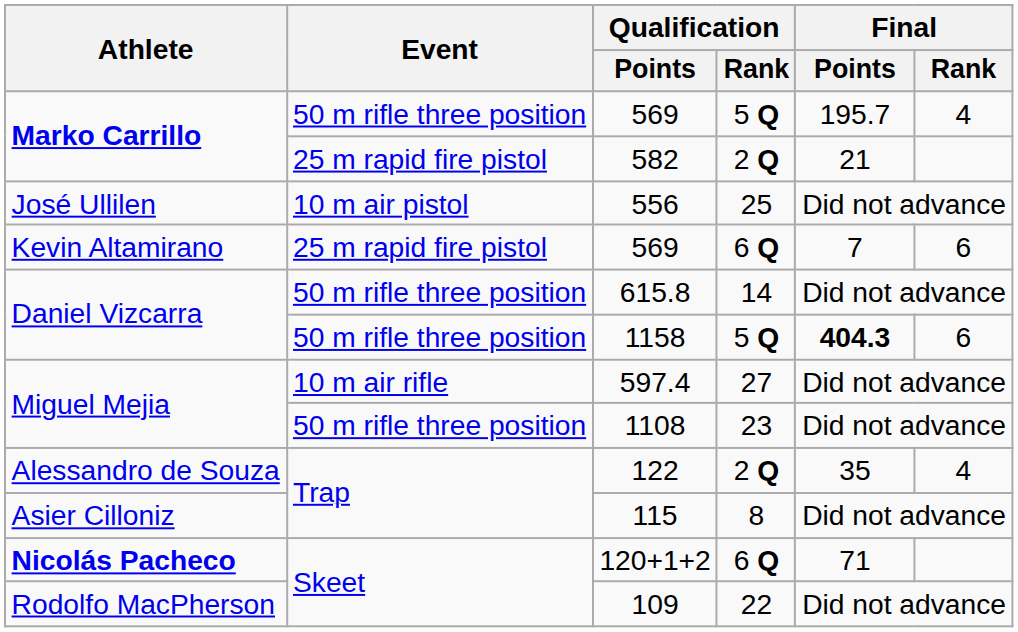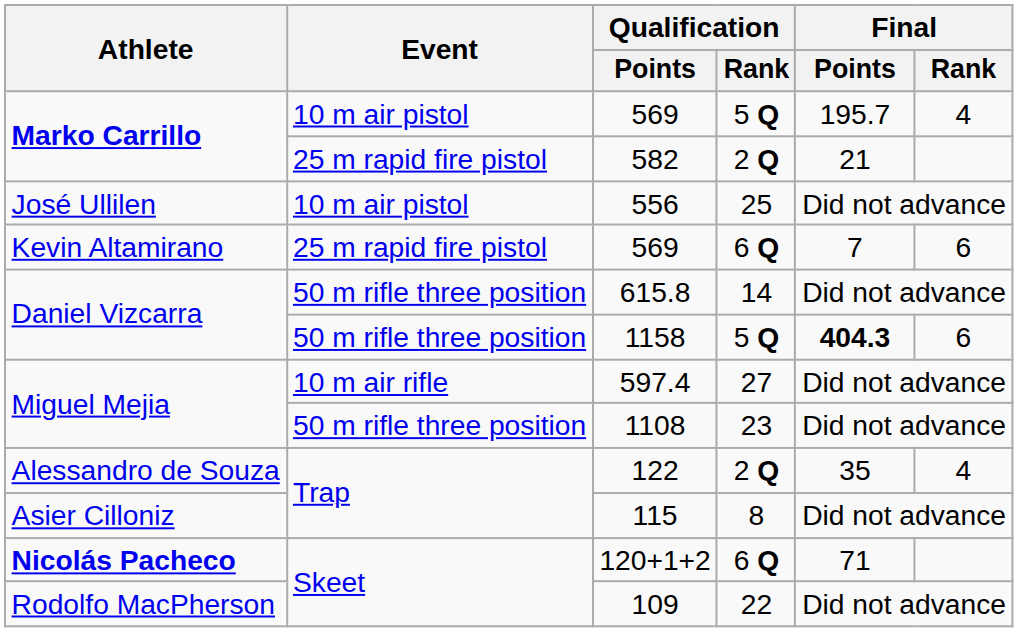 <table class=wikitable style=font-size:90%;text-align:center>
 <tr>
 <th rowspan=2>Athlete</th>
 <th rowspan=2>Event</th>
 <th colspan=2>Qualification</th>
 <th colspan=2>Final</th>
 </tr>
 <tr style=font-size:95%>
 <th>Points</th>
 <th>Rank</th>
 <th>Points</th>
 <th>Rank</th>
 </tr>
 <tr>
 <td align=left rowspan=2><strong><a href='#'>Marko Carrillo</a></strong></td>
-<td align=left><a href='#'>50 m rifle three position</a></td>
+<td align=left><a href='#'>10 m air pistol</a></td>
 <td>569</td>
 <td>5 <strong>Q</strong></td>
 <td>195.7</td>
 <td>4</td>
 </tr>
 <tr>
 <td align=left><a href='#'>25 m rapid fire pistol</a></td>
 <td>582</td>
 <td>2 <strong>Q</strong></td>
 <td>21</td>
 <td></td>
 </tr>
 <tr>
 <td align=left><a href='#'>José Ullilen</a></td>
 <td align=left><a href='#'>10 m air pistol</a></td>
 <td>556</td>
 <td>25</td>
 <td colspan=2>Did not advance</td>
 </tr>
 <tr>
 <td align=left><a href='#'>Kevin Altamirano</a></td>
 <td align=left><a href='#'>25 m rapid fire pistol</a></td>
 <td>569</td>
 <td>6 <strong>Q</strong></td>
 <td>7</td>
 <td>6</td>
 </tr>
 <tr>
 <td align=left rowspan=2><a href='#'>Daniel Vizcarra</a></td>
 <td align=left><a href='#'>50 m rifle three position</a></td>
 <td>615.8</td>
 <td>14</td>
 <td colspan=2>Did not advance</td>
 </tr>
 <tr>
 <td align=left><a href='#'>50 m rifle three position</a></td>
 <td>1158</td>
 <td>5 <strong>Q</strong></td>
 <td><strong>404.3</strong></td>
 <td>6</td>
 </tr>
 <tr>
 <td align=left rowspan=2><a href='#'>Miguel Mejia</a></td>
 <td align=left><a href='#'>10 m air rifle</a></td>
 <td>597.4</td>
 <td>27</td>
 <td colspan=2>Did not advance</td>
 </tr>
 <tr>
 <td align=left><a href='#'>50 m rifle three position</a></td>
 <td>1108</td>
 <td>23</td>
 <td colspan=2>Did not advance</td>
 </tr>
 <tr>
 <td align=left><a href='#'>Alessandro de Souza</a></td>
 <td align=left rowspan=2><a href='#'>Trap</a></td>
 <td>122</td>
 <td>2 <strong>Q</strong></td>
 <td>35</td>
 <td>4</td>
 </tr>
 <tr>
 <td align=left><a href='#'>Asier Cilloniz</a></td>
 <td>115</td>
 <td>8</td>
 <td colspan=2>Did not advance</td>
 </tr>
 <tr>
 <td align=left><strong><a href='#'>Nicolás Pacheco</a></strong></td>
 <td align=left rowspan=2><a href='#'>Skeet</a></td>
 <td>120+1+2</td>
 <td>6 <strong>Q</strong></td>
 <td>71</td>
 <td></td>
 </tr>
 <tr>
 <td align=left><a href='#'>Rodolfo MacPherson</a></td>
 <td>109</td>
 <td>22</td>
 <td colspan=2>Did not advance</td>
 </tr>
 </table>
